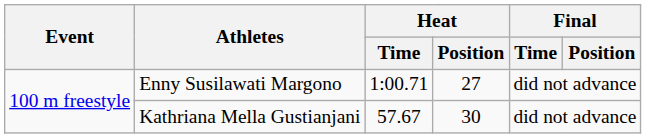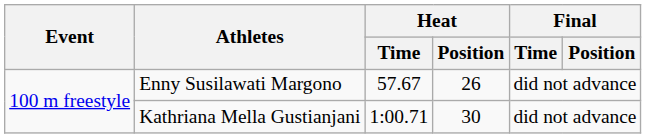 <table class="wikitable" border="1" style="font-size:90%">
 <tr>
 <th rowspan=2>Event</th>
 <th rowspan=2>Athletes</th>
 <th colspan=2>Heat</th>
 <th colspan=2>Final</th>
 </tr>
 <tr>
 <th>Time</th>
 <th>Position</th>
 <th>Time</th>
 <th>Position</th>
 </tr>
 <tr>
 <td rowspan=2><a href='#'>100 m freestyle</a></td>
 <td>Enny Susilawati Margono</td>
-<td align=center>1:00.71</td>
-<td align=center>27</td>
+<td align=center>57.67</td>
+<td align=center>26</td>
 <td align=center colspan=2>did not advance</td>
 </tr>
 <tr>
 <td>Kathriana Mella Gustianjani</td>
-<td align=center>57.67</td>
+<td align=center>1:00.71</td>
 <td align=center>30</td>
 <td align=center colspan=2>did not advance</td>
 </tr>
 </table>
